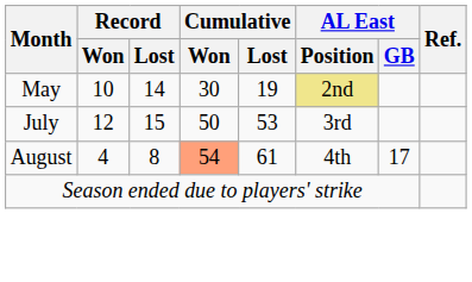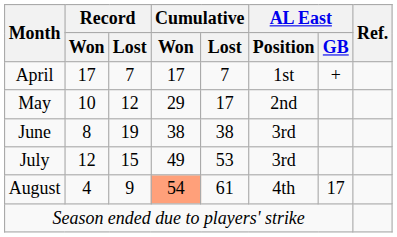 <table class="wikitable" style="text-align:center;">
 <tr>
 <th rowspan=2>Month</th>
 <th colspan=2>Record</th>
 <th colspan=2>Cumulative</th>
 <th colspan=2><a href='#'>AL East</a></th>
 <th rowspan=2>Ref.</th>
 </tr>
 <tr>
 <th>Won</th>
 <th>Lost</th>
 <th>Won</th>
 <th>Lost</th>
 <th>Position</th>
 <th><a href='#'>GB</a></th>
 </tr>
 <tr>
+<td>April</td>
+<td>17</td>
+<td>7</td>
+<td>17</td>
+<td>7</td>
+<td>1st</td>
+<td>+</td>
+<td></td>
+</tr>
+<tr>
 <td>May</td>
 <td>10</td>
-<td>14</td>
-<td>30</td>
+<td>12</td>
+<td>29</td>
+<td>17</td>
+<td>2nd</td>
+<td></td>
+<td></td>
+</tr>
+<tr>
+<td>June</td>
+<td>8</td>
 <td>19</td>
-<td style="background: khaki;">2nd</td>
+<td>38</td>
+<td>38</td>
+<td>3rd</td>
 <td></td>
 <td></td>
 </tr>
 <tr>
 <td>July</td>
 <td>12</td>
 <td>15</td>
-<td>50</td>
+<td>49</td>
 <td>53</td>
 <td>3rd</td>
 <td></td>
 <td></td>
 </tr>
 <tr>
 <td>August</td>
 <td>4</td>
-<td>8</td>
+<td>9</td>
 <td style="background: lightsalmon;">54</td>
 <td>61</td>
 <td>4th</td>
 <td>17</td>
 <td></td>
 </tr>
 <tr>
 <td colspan=7><em>Season ended due to players' strike</em></td>
 <td></td>
 </tr>
 </table>
